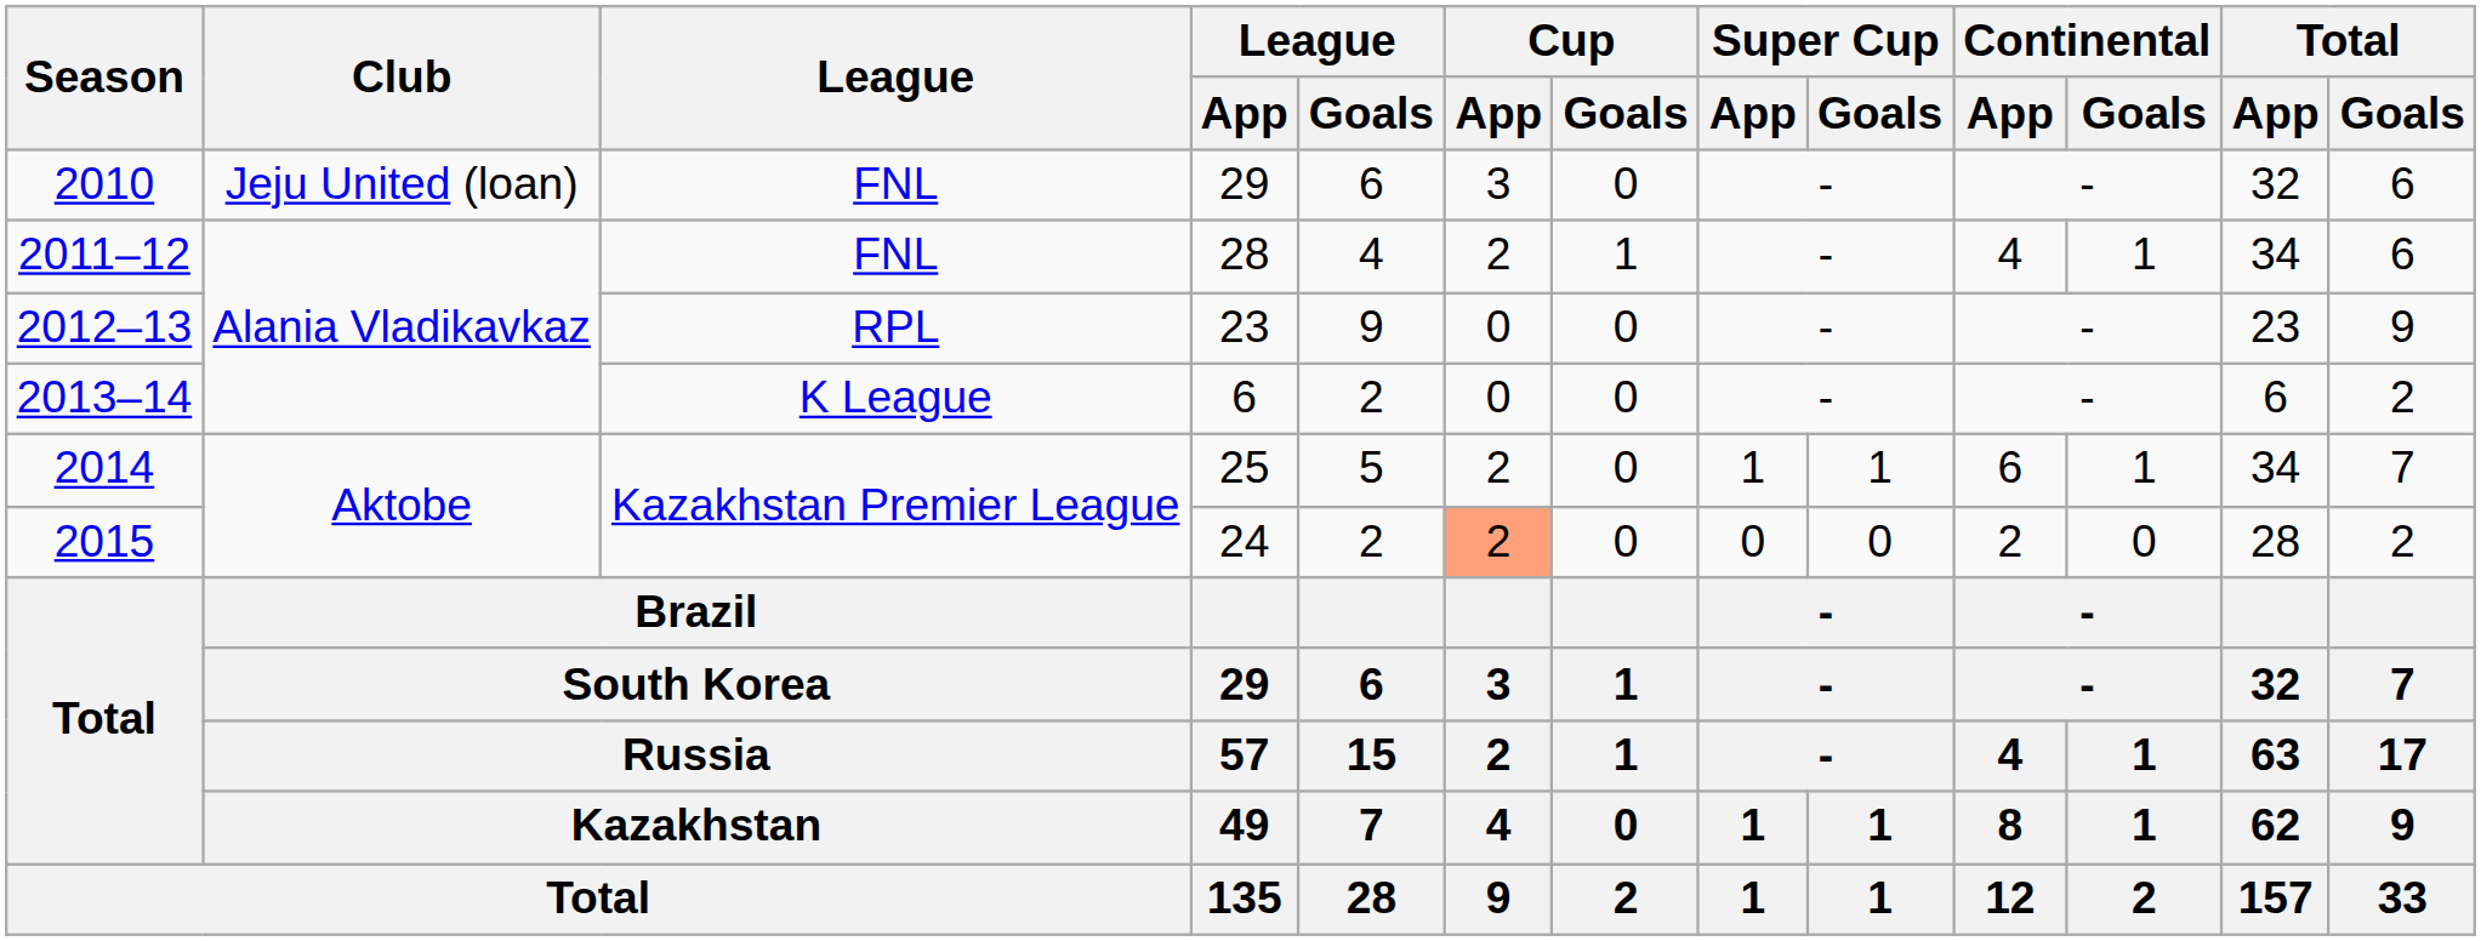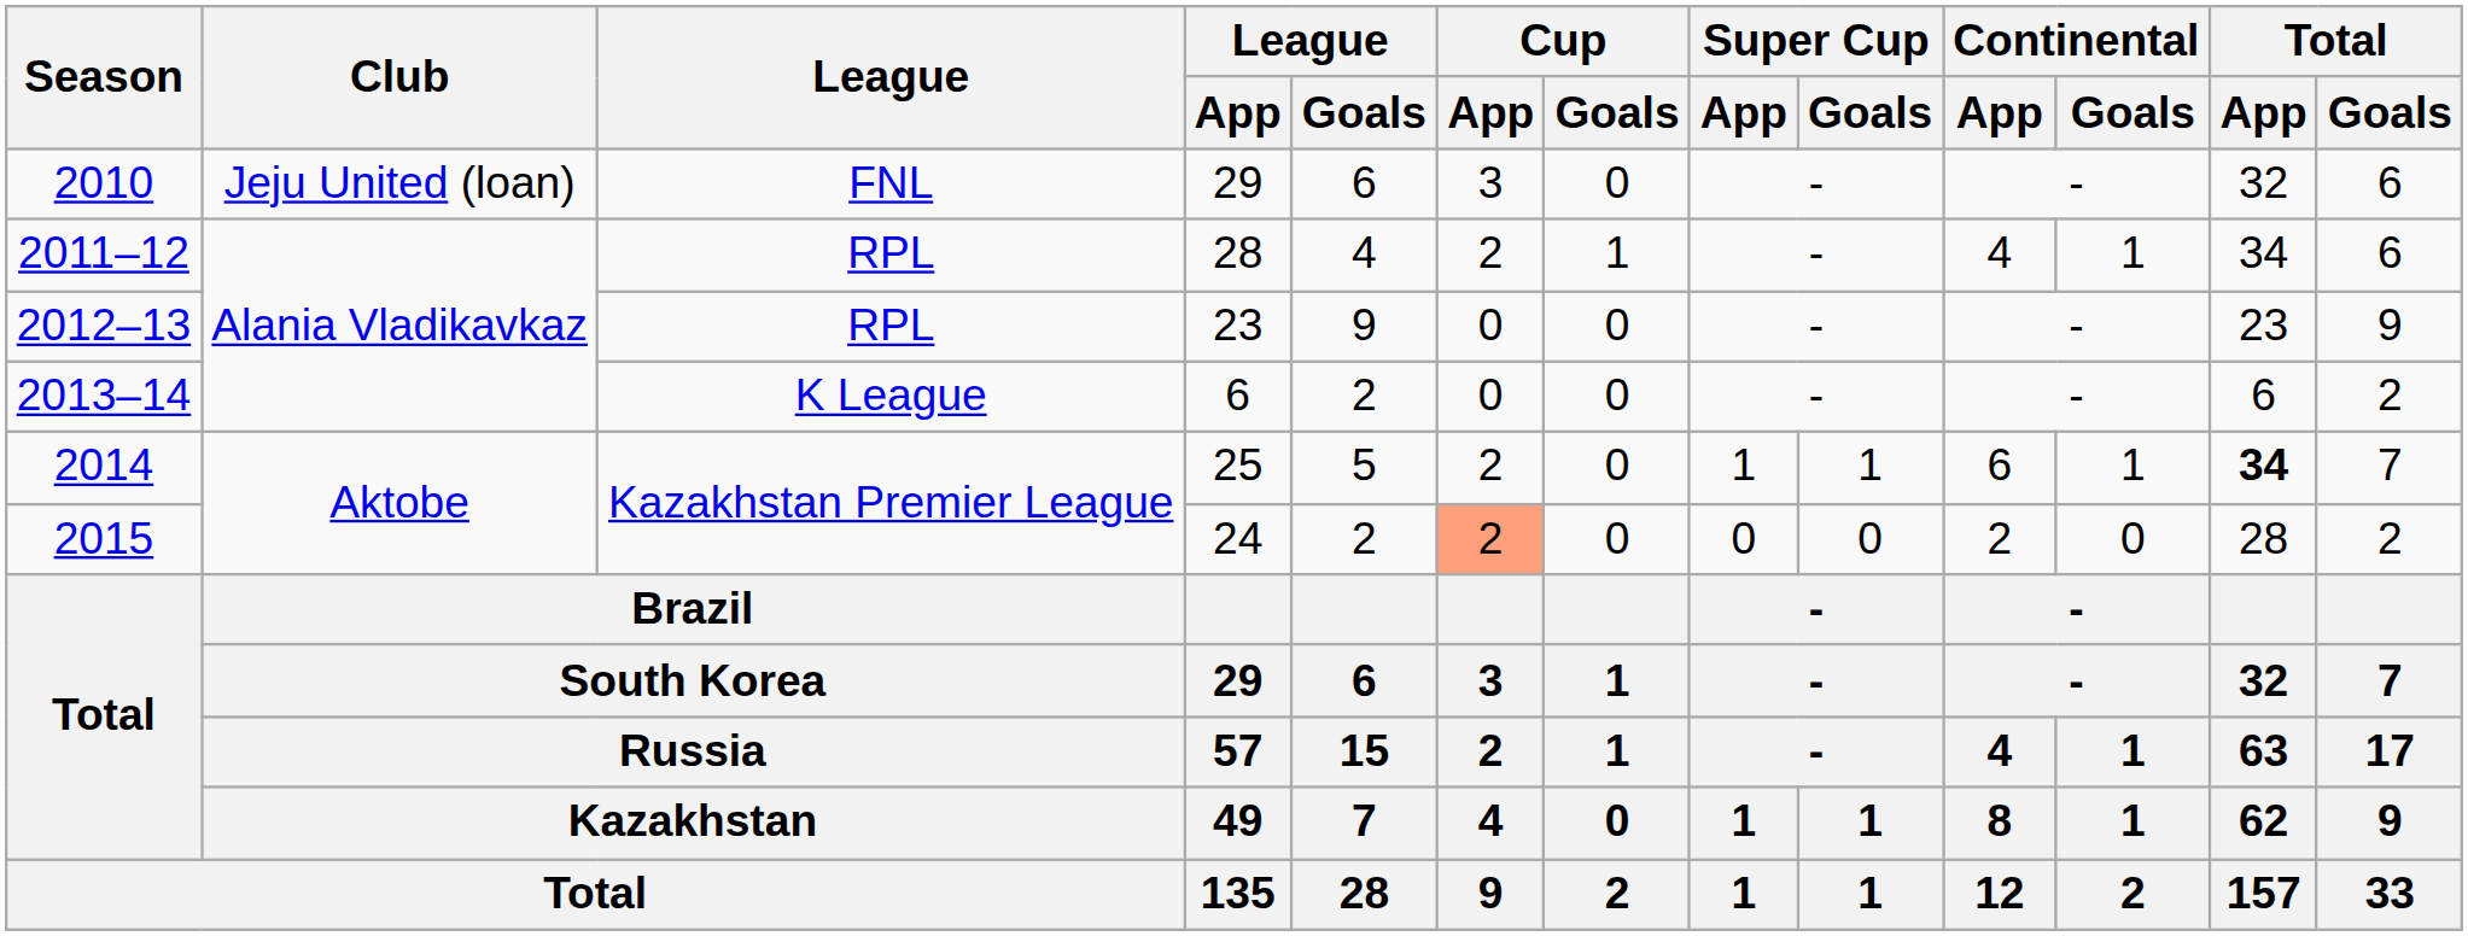 <table class="wikitable">
 <tr>
 <th rowspan=2>Season</th>
 <th ! rowspan=2>Club</th>
 <th ! rowspan=2>League</th>
 <th ! colspan=2>League</th>
 <th ! colspan=2>Cup</th>
 <th ! colspan=2>Super Cup</th>
 <th ! colspan=2>Continental</th>
 <th colspan=3>Total</th>
 </tr>
 <tr>
 <th>App</th>
 <th>Goals</th>
 <th>App</th>
 <th>Goals</th>
 <th>App</th>
 <th>Goals</th>
 <th>App</th>
 <th>Goals</th>
 <th>App</th>
 <th>Goals</th>
 </tr>
 <tr align=center>
 <td><a href='#'>2010</a></td>
 <td><a href='#'>Jeju United</a> (loan)</td>
 <td><a href='#'>FNL</a></td>
 <td>29</td>
 <td>6</td>
 <td>3</td>
 <td>0</td>
 <td colspan="2">-</td>
 <td colspan="2">-</td>
 <td>32</td>
 <td>6</td>
 </tr>
 <tr align=center>
 <td><a href='#'>2011–12</a></td>
 <td rowspan="3"><a href='#'>Alania Vladikavkaz</a></td>
-<td><a href='#'>FNL</a></td>
+<td><a href='#'>RPL</a></td>
 <td>28</td>
 <td>4</td>
 <td>2</td>
 <td>1</td>
 <td colspan="2">-</td>
 <td>4</td>
 <td>1</td>
 <td>34</td>
 <td>6</td>
 </tr>
 <tr align=center>
 <td><a href='#'>2012–13</a></td>
 <td><a href='#'>RPL</a></td>
 <td>23</td>
 <td>9</td>
 <td>0</td>
 <td>0</td>
 <td colspan="2">-</td>
 <td colspan="2">-</td>
 <td>23</td>
 <td>9</td>
 </tr>
 <tr align=center>
 <td><a href='#'>2013–14</a></td>
 <td><a href='#'>K League</a></td>
 <td>6</td>
 <td>2</td>
 <td>0</td>
 <td>0</td>
 <td colspan="2">-</td>
 <td colspan="2">-</td>
 <td>6</td>
 <td>2</td>
 </tr>
 <tr align=center>
 <td><a href='#'>2014</a></td>
 <td rowspan="2"><a href='#'>Aktobe</a></td>
 <td rowspan="2"><a href='#'>Kazakhstan Premier League</a></td>
 <td>25</td>
 <td>5</td>
 <td>2</td>
 <td>0</td>
 <td>1</td>
 <td>1</td>
 <td>6</td>
 <td>1</td>
-<td>34</td>
+<td><strong>34</strong></td>
 <td>7</td>
 </tr>
 <tr align=center>
 <td><a href='#'>2015</a></td>
 <td>24</td>
 <td>2</td>
 <td style="background: lightsalmon;">2</td>
 <td>0</td>
 <td>0</td>
 <td>0</td>
 <td>2</td>
 <td>0</td>
 <td>28</td>
 <td>2</td>
 </tr>
 <tr>
 <th rowspan=4>Total</th>
 <th colspan=2>Brazil</th>
 <th></th>
 <th></th>
 <th></th>
 <th></th>
 <th colspan="2">-</th>
 <th colspan="2">-</th>
 <th></th>
 <th></th>
 </tr>
 <tr>
 <th colspan=2>South Korea</th>
 <th>29</th>
 <th>6</th>
 <th>3</th>
 <th>1</th>
 <th colspan="2">-</th>
 <th colspan="2">-</th>
 <th>32</th>
 <th>7</th>
 </tr>
 <tr>
 <th colspan=2>Russia</th>
 <th>57</th>
 <th>15</th>
 <th>2</th>
 <th>1</th>
 <th colspan="2">-</th>
 <th>4</th>
 <th>1</th>
 <th>63</th>
 <th>17</th>
 </tr>
 <tr>
 <th colspan=2>Kazakhstan</th>
 <th>49</th>
 <th>7</th>
 <th>4</th>
 <th>0</th>
 <th>1</th>
 <th>1</th>
 <th>8</th>
 <th>1</th>
 <th>62</th>
 <th>9</th>
 </tr>
 <tr align=center>
 <th colspan="3">Total</th>
 <th>135</th>
 <th>28</th>
 <th>9</th>
 <th>2</th>
 <th>1</th>
 <th>1</th>
 <th>12</th>
 <th>2</th>
 <th>157</th>
 <th>33</th>
 </tr>
 </table>
